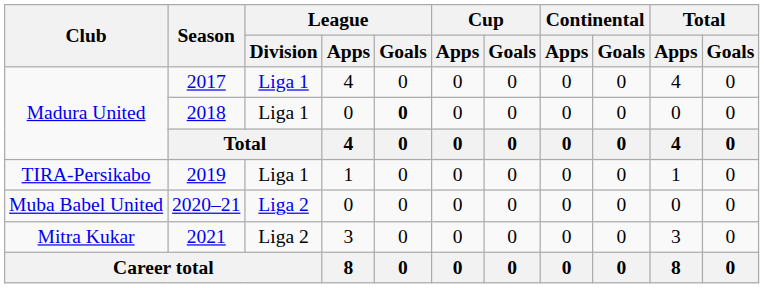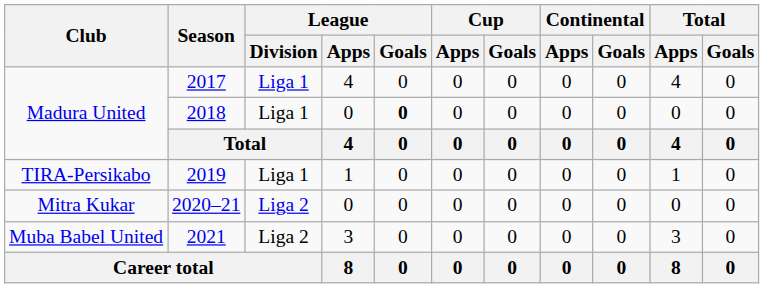 <table class="wikitable" style="text-align:center">
 <tr>
 <th rowspan="2">Club</th>
 <th rowspan="2">Season</th>
 <th colspan="3">League</th>
 <th colspan="2">Cup</th>
 <th colspan="2">Continental</th>
 <th colspan="2">Total</th>
 </tr>
 <tr>
 <th>Division</th>
 <th>Apps</th>
 <th>Goals</th>
 <th>Apps</th>
 <th>Goals</th>
 <th>Apps</th>
 <th>Goals</th>
 <th>Apps</th>
 <th>Goals</th>
 </tr>
 <tr>
 <td rowspan="3" valign="center"><a href='#'>Madura United</a></td>
 <td><a href='#'>2017</a></td>
 <td rowspan="1" valign="center"><a href='#'>Liga 1</a></td>
 <td>4</td>
 <td>0</td>
 <td>0</td>
 <td>0</td>
 <td>0</td>
 <td>0</td>
 <td>4</td>
 <td>0</td>
 </tr>
 <tr>
 <td><a href='#'>2018</a></td>
 <td rowspan="1" valign="center">Liga 1</td>
 <td>0</td>
 <td><strong>0</strong></td>
 <td>0</td>
 <td>0</td>
 <td>0</td>
 <td>0</td>
 <td>0</td>
 <td>0</td>
 </tr>
 <tr>
 <th colspan="2">Total</th>
 <th>4</th>
 <th>0</th>
 <th>0</th>
 <th>0</th>
 <th>0</th>
 <th>0</th>
 <th>4</th>
 <th>0</th>
 </tr>
 <tr>
 <td rowspan="1" valign="center"><a href='#'>TIRA-Persikabo</a></td>
 <td><a href='#'>2019</a></td>
 <td rowspan="1" valign="center">Liga 1</td>
 <td>1</td>
 <td>0</td>
 <td>0</td>
 <td>0</td>
 <td>0</td>
 <td>0</td>
 <td>1</td>
 <td>0</td>
 </tr>
 <tr>
-<td rowspan="1" valign="center"><a href='#'>Muba Babel United</a></td>
+<td rowspan="1" valign="center"><a href='#'>Mitra Kukar</a></td>
 <td><a href='#'>2020–21</a></td>
 <td rowspan="1" valign="center"><a href='#'>Liga 2</a></td>
 <td>0</td>
 <td>0</td>
 <td>0</td>
 <td>0</td>
 <td>0</td>
 <td>0</td>
 <td>0</td>
 <td>0</td>
 </tr>
 <tr>
-<td rowspan="1" valign="center"><a href='#'>Mitra Kukar</a></td>
+<td rowspan="1" valign="center"><a href='#'>Muba Babel United</a></td>
 <td><a href='#'>2021</a></td>
 <td rowspan="1" valign="center">Liga 2</td>
 <td>3</td>
 <td>0</td>
 <td>0</td>
 <td>0</td>
 <td>0</td>
 <td>0</td>
 <td>3</td>
 <td>0</td>
 </tr>
 <tr>
 <th colspan="3">Career total</th>
 <th>8</th>
 <th>0</th>
 <th>0</th>
 <th>0</th>
 <th>0</th>
 <th>0</th>
 <th>8</th>
 <th>0</th>
 </tr>
 </table>
